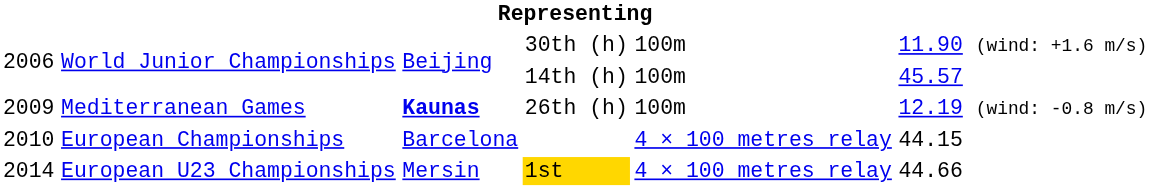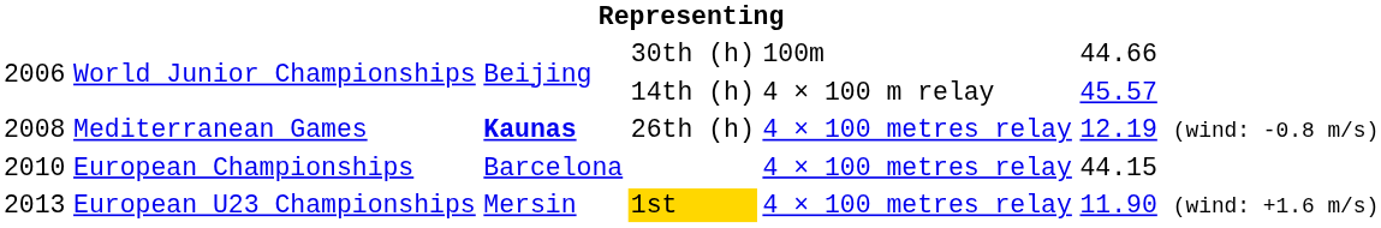 <table>
 <tr>
 <th colspan="6">Representing </th>
 </tr>
 <tr>
 <td rowspan=2>2006</td>
 <td rowspan=2 align=left><a href='#'>World Junior Championships</a></td>
 <td rowspan=2 align=left> <a href='#'>Beijing</a></td>
 <td>30th (h)</td>
 <td>100m</td>
-<td><a href='#'>11.90</a> <small>(wind: +1.6 m/s)</small></td>
+<td>44.66</td>
 </tr>
 <tr>
 <td>14th (h)</td>
-<td>100m</td>
+<td>4 × 100 m relay</td>
 <td><a href='#'>45.57</a></td>
 </tr>
 <tr>
-<td>2009</td>
+<td>2008</td>
 <td align=left rowspan=1><a href='#'>Mediterranean Games</a></td>
 <td align=left><strong> <a href='#'>Kaunas</a></strong></td>
 <td>26th (h)</td>
-<td>100m</td>
+<td><a href='#'>4 × 100 metres relay</a></td>
 <td><a href='#'>12.19</a> <small>(wind: -0.8 m/s)</small></td>
 </tr>
 <tr>
 <td>2010</td>
 <td align=left><a href='#'>European Championships</a></td>
 <td align=left> <a href='#'>Barcelona</a></td>
 <td></td>
 <td><a href='#'>4 × 100 metres relay</a></td>
 <td>44.15</td>
 </tr>
 <tr>
-<td rowspan=1>2014</td>
+<td rowspan=1>2013</td>
 <td align=left><a href='#'>European U23 Championships</a></td>
 <td align=left rowspan=1> <a href='#'>Mersin</a></td>
 <td bgcolor=gold>1st</td>
 <td><a href='#'>4 × 100 metres relay</a></td>
-<td>44.66</td>
+<td><a href='#'>11.90</a> <small>(wind: +1.6 m/s)</small></td>
 </tr>
 </table>
